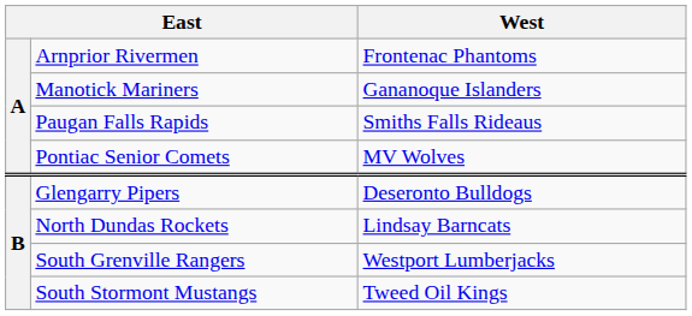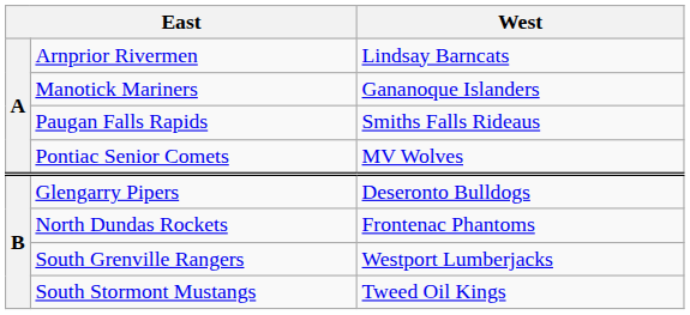 <table class="wikitable">
 <tr>
 <th colspan="2">East</th>
 <th colspan="2">West</th>
 </tr>
 <tr align="left">
 <th scope=row rowspan="4">A</th>
 <td style="width: 15em;"><a href='#'>Arnprior Rivermen</a></td>
-<td style="width: 15em;"><a href='#'>Frontenac Phantoms</a></td>
+<td><a href='#'>Lindsay Barncats</a></td>
 </tr>
 <tr>
 <td><a href='#'>Manotick Mariners</a></td>
 <td><a href='#'>Gananoque Islanders</a></td>
 </tr>
 <tr>
 <td><a href='#'>Paugan Falls Rapids</a></td>
 <td><a href='#'>Smiths Falls Rideaus</a></td>
 </tr>
 <tr>
 <td><a href='#'>Pontiac Senior Comets</a></td>
 <td><a href='#'>MV Wolves</a></td>
 </tr>
 <tr>
 <th scope=row rowspan="4"; style="border-top: 3px double;">B</th>
 <td style="border-top: 3px double;"><a href='#'>Glengarry Pipers</a></td>
 <td style="border-top: 3px double;"><a href='#'>Deseronto Bulldogs</a></td>
 </tr>
 <tr>
 <td><a href='#'>North Dundas Rockets</a></td>
-<td><a href='#'>Lindsay Barncats</a></td>
+<td style="width: 15em;"><a href='#'>Frontenac Phantoms</a></td>
 </tr>
 <tr>
 <td><a href='#'>South Grenville Rangers</a></td>
 <td><a href='#'>Westport Lumberjacks</a></td>
 </tr>
 <tr>
 <td><a href='#'>South Stormont Mustangs</a></td>
 <td><a href='#'>Tweed Oil Kings</a></td>
 </tr>
 </table>
